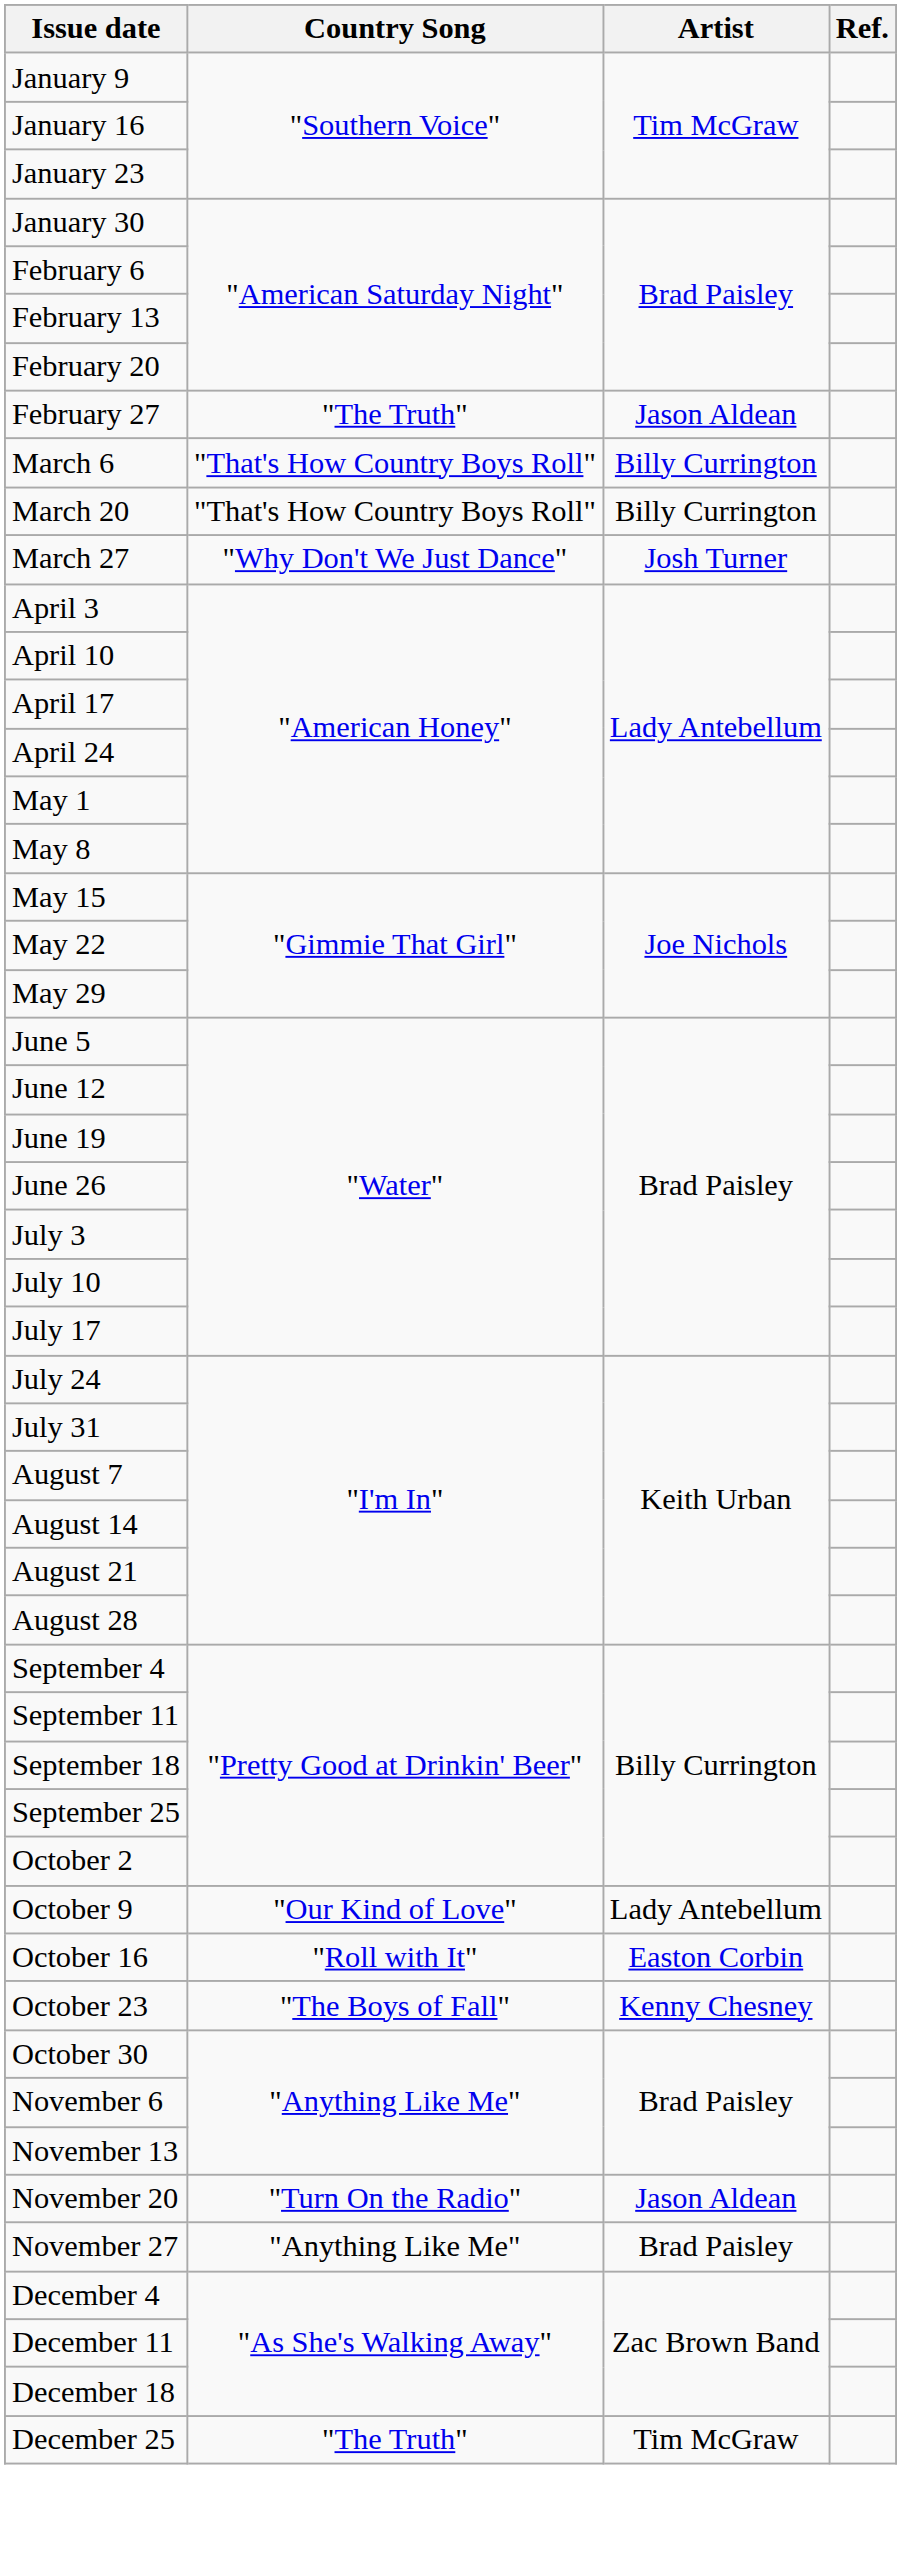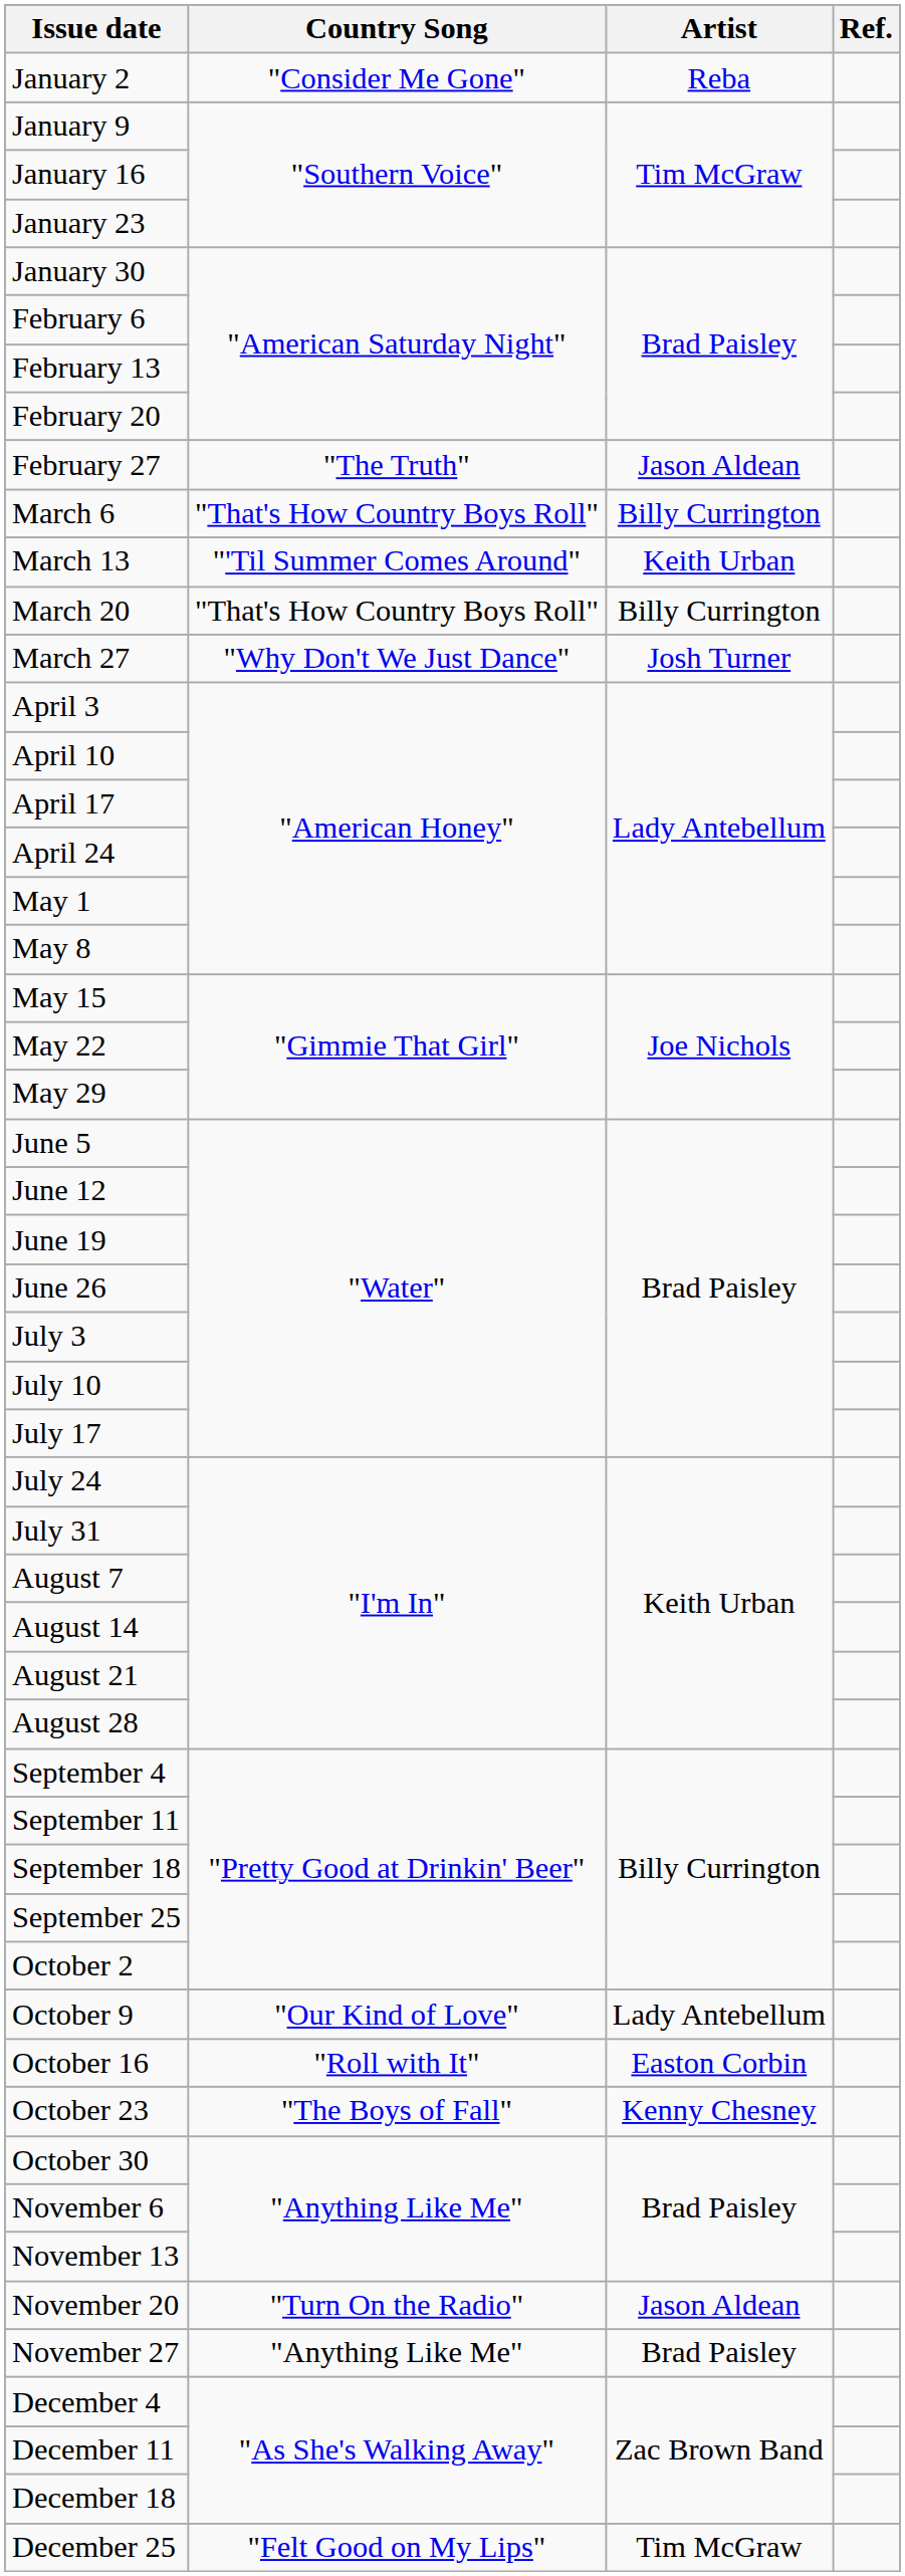 <table class="wikitable">
 <tr>
 <th>Issue date</th>
 <th>Country Song</th>
 <th>Artist</th>
 <th>Ref.</th>
+</tr>
+<tr>
+<td>January 2</td>
+<td align="center">"<a href='#'>Consider Me Gone</a>"</td>
+<td align="center"><a href='#'>Reba</a></td>
+<td align="center"></td>
 </tr>
 <tr>
 <td>January 9</td>
 <td align="center" rowspan="3">"<a href='#'>Southern Voice</a>"</td>
 <td align="center" rowspan="3"><a href='#'>Tim McGraw</a></td>
 <td align="center"></td>
 </tr>
 <tr>
 <td>January 16</td>
 <td align="center"></td>
 </tr>
 <tr>
 <td>January 23</td>
 <td align="center"></td>
 </tr>
 <tr>
 <td>January 30</td>
 <td align="center" rowspan="4">"<a href='#'>American Saturday Night</a>"</td>
 <td align="center" rowspan="4"><a href='#'>Brad Paisley</a></td>
 <td align="center"></td>
 </tr>
 <tr>
 <td>February 6</td>
 <td align="center"></td>
 </tr>
 <tr>
 <td>February 13</td>
 <td align="center"></td>
 </tr>
 <tr>
 <td>February 20</td>
 <td align="center"></td>
 </tr>
 <tr>
 <td>February 27</td>
 <td align="center">"<a href='#'>The Truth</a>"</td>
 <td align="center"><a href='#'>Jason Aldean</a></td>
 <td align="center"></td>
 </tr>
 <tr>
 <td>March 6</td>
 <td align="center">"<a href='#'>That's How Country Boys Roll</a>"</td>
 <td align="center"><a href='#'>Billy Currington</a></td>
+<td align="center"></td>
+</tr>
+<tr>
+<td>March 13</td>
+<td align="center">"<a href='#'>'Til Summer Comes Around</a>"</td>
+<td align="center"><a href='#'>Keith Urban</a></td>
 <td align="center"></td>
 </tr>
 <tr>
 <td>March 20</td>
 <td align="center">"That's How Country Boys Roll"</td>
 <td align="center">Billy Currington</td>
 <td align="center"></td>
 </tr>
 <tr>
 <td>March 27</td>
 <td align="center">"<a href='#'>Why Don't We Just Dance</a>"</td>
 <td align="center"><a href='#'>Josh Turner</a></td>
 <td align="center"></td>
 </tr>
 <tr>
 <td>April 3</td>
 <td align="center" rowspan="6">"<a href='#'>American Honey</a>"</td>
 <td align="center" rowspan="6"><a href='#'>Lady Antebellum</a></td>
 <td align="center"></td>
 </tr>
 <tr>
 <td>April 10</td>
 <td align="center"></td>
 </tr>
 <tr>
 <td>April 17</td>
 <td align="center"></td>
 </tr>
 <tr>
 <td>April 24</td>
 <td align="center"></td>
 </tr>
 <tr>
 <td>May 1</td>
 <td align="center"></td>
 </tr>
 <tr>
 <td>May 8</td>
 <td align="center"></td>
 </tr>
 <tr>
 <td>May 15</td>
 <td align="center" rowspan="3">"<a href='#'>Gimmie That Girl</a>"</td>
 <td align="center" rowspan="3"><a href='#'>Joe Nichols</a></td>
 <td align="center"></td>
 </tr>
 <tr>
 <td>May 22</td>
 <td align="center"></td>
 </tr>
 <tr>
 <td>May 29</td>
 <td align="center"></td>
 </tr>
 <tr>
 <td>June 5</td>
 <td align="center" rowspan="7">"<a href='#'>Water</a>"</td>
 <td align="center" rowspan="7">Brad Paisley</td>
 <td align="center"></td>
 </tr>
 <tr>
 <td>June 12</td>
 <td align="center"></td>
 </tr>
 <tr>
 <td>June 19</td>
 <td align="center"></td>
 </tr>
 <tr>
 <td>June 26</td>
 <td align="center"></td>
 </tr>
 <tr>
 <td>July 3</td>
 <td align="center"></td>
 </tr>
 <tr>
 <td>July 10</td>
 <td align="center"></td>
 </tr>
 <tr>
 <td>July 17</td>
 <td align="center"></td>
 </tr>
 <tr>
 <td>July 24</td>
 <td align="center" rowspan="6">"<a href='#'>I'm In</a>"</td>
 <td align="center" rowspan="6">Keith Urban</td>
 <td align="center"></td>
 </tr>
 <tr>
 <td>July 31</td>
 <td align="center"></td>
 </tr>
 <tr>
 <td>August 7</td>
 <td align="center"></td>
 </tr>
 <tr>
 <td>August 14</td>
 <td align="center"></td>
 </tr>
 <tr>
 <td>August 21</td>
 <td align="center"></td>
 </tr>
 <tr>
 <td>August 28</td>
 <td align="center"></td>
 </tr>
 <tr>
 <td>September 4</td>
 <td align="center" rowspan="5">"<a href='#'>Pretty Good at Drinkin' Beer</a>"</td>
 <td align="center" rowspan="5">Billy Currington</td>
 <td align="center"></td>
 </tr>
 <tr>
 <td>September 11</td>
 <td align="center"></td>
 </tr>
 <tr>
 <td>September 18</td>
 <td align="center"></td>
 </tr>
 <tr>
 <td>September 25</td>
 <td align="center"></td>
 </tr>
 <tr>
 <td>October 2</td>
 <td align="center"></td>
 </tr>
 <tr>
 <td>October 9</td>
 <td align="center">"<a href='#'>Our Kind of Love</a>"</td>
 <td align="center">Lady Antebellum</td>
 <td align="center"></td>
 </tr>
 <tr>
 <td>October 16</td>
 <td align="center">"<a href='#'>Roll with It</a>"</td>
 <td align="center"><a href='#'>Easton Corbin</a></td>
 <td align="center"></td>
 </tr>
 <tr>
 <td>October 23</td>
 <td align="center">"<a href='#'>The Boys of Fall</a>"</td>
 <td align="center"><a href='#'>Kenny Chesney</a></td>
 <td align="center"></td>
 </tr>
 <tr>
 <td>October 30</td>
 <td align="center" rowspan="3">"<a href='#'>Anything Like Me</a>"</td>
 <td align="center" rowspan="3">Brad Paisley</td>
 <td align="center"></td>
 </tr>
 <tr>
 <td>November 6</td>
 <td align="center"></td>
 </tr>
 <tr>
 <td>November 13</td>
 <td align="center"></td>
 </tr>
 <tr>
 <td>November 20</td>
 <td align="center">"<a href='#'>Turn On the Radio</a>"</td>
 <td align="center"><a href='#'>Jason Aldean</a></td>
 <td align="center"></td>
 </tr>
 <tr>
 <td>November 27</td>
 <td align="center">"Anything Like Me"</td>
 <td align="center">Brad Paisley</td>
 <td align="center"></td>
 </tr>
 <tr>
 <td>December 4</td>
 <td align="center" rowspan="3">"<a href='#'>As She's Walking Away</a>"</td>
 <td align="center" rowspan="3">Zac Brown Band</td>
 <td align="center"></td>
 </tr>
 <tr>
 <td>December 11</td>
 <td align="center"></td>
 </tr>
 <tr>
 <td>December 18</td>
 <td align="center"></td>
 </tr>
 <tr>
 <td>December 25</td>
-<td align="center">"<a href='#'>The Truth</a>"</td>
+<td align="center">"<a href='#'>Felt Good on My Lips</a>"</td>
 <td align="center">Tim McGraw</td>
 <td align="center"></td>
 </tr>
 </table>
